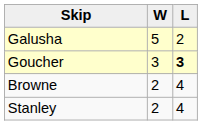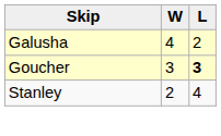 <table class="wikitable">
 <tr>
 <th style="background:#efefef; width:150px;">Skip</th>
 <th style="background:#efefef; width:20px;">W</th>
 <th style="background:#efefef; width:20px;">L</th>
 </tr>
 <tr bgcolor=#ffffcc>
 <td>Galusha</td>
-<td>5</td>
+<td>4</td>
 <td>2</td>
 </tr>
 <tr bgcolor=#ffffcc>
 <td>Goucher</td>
 <td>3</td>
 <td><strong>3</strong></td>
 </tr>
 <tr>
-<td>Browne</td>
-<td>2</td>
-<td>4</td>
-</tr>
-<tr>
 <td>Stanley</td>
 <td>2</td>
 <td>4</td>
 </tr>
 </table>
